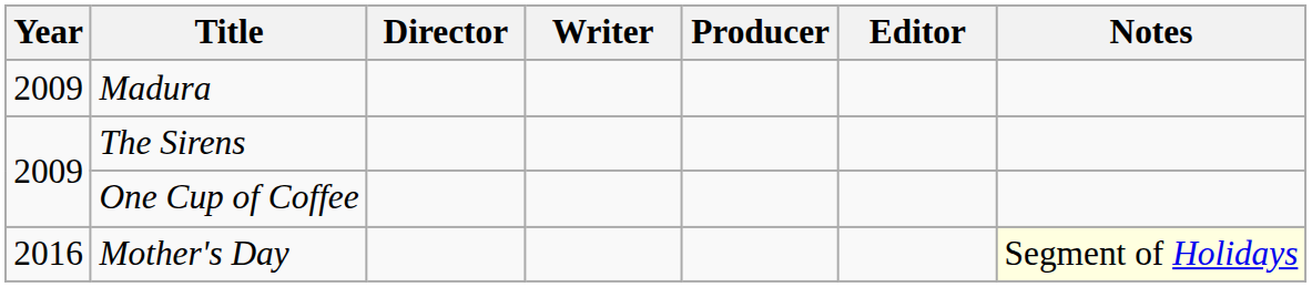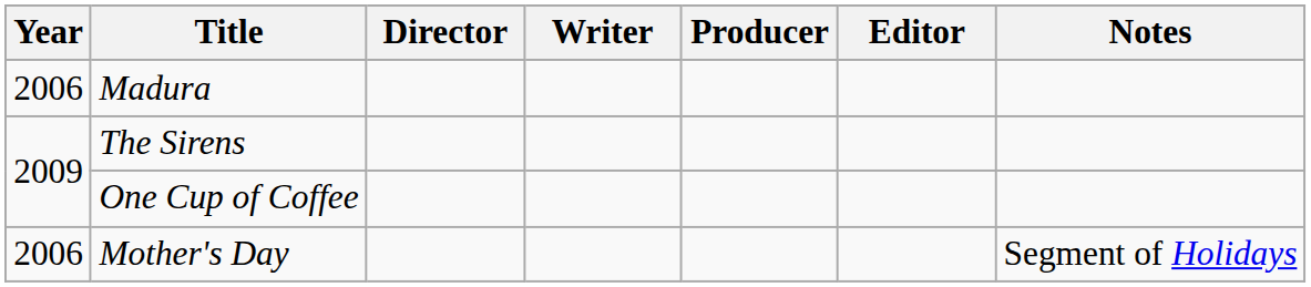 <table class="wikitable">
 <tr>
 <th>Year</th>
 <th>Title</th>
 <th width=65>Director</th>
 <th width=65>Writer</th>
 <th width=65>Producer</th>
 <th width=65>Editor</th>
 <th>Notes</th>
 </tr>
 <tr>
-<td>2009</td>
+<td>2006</td>
 <td><em>Madura</em></td>
 <td></td>
 <td></td>
 <td></td>
 <td></td>
 <td></td>
 </tr>
 <tr>
 <td rowspan=2>2009</td>
 <td><em>The Sirens</em></td>
 <td></td>
 <td></td>
 <td></td>
 <td></td>
 <td></td>
 </tr>
 <tr>
 <td><em>One Cup of Coffee</em></td>
 <td></td>
 <td></td>
 <td></td>
 <td></td>
 <td></td>
 </tr>
 <tr>
-<td>2016</td>
+<td>2006</td>
 <td><em>Mother's Day</em></td>
 <td></td>
 <td></td>
 <td></td>
 <td></td>
-<td style="background: lightyellow;">Segment of <em><a href='#'>Holidays</a></em></td>
+<td>Segment of <em><a href='#'>Holidays</a></em></td>
 </tr>
 </table>
